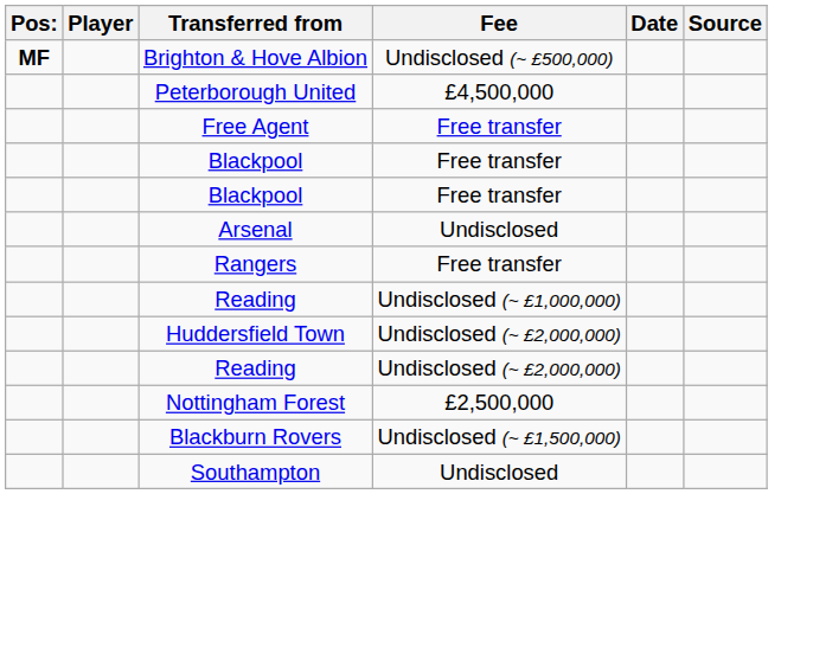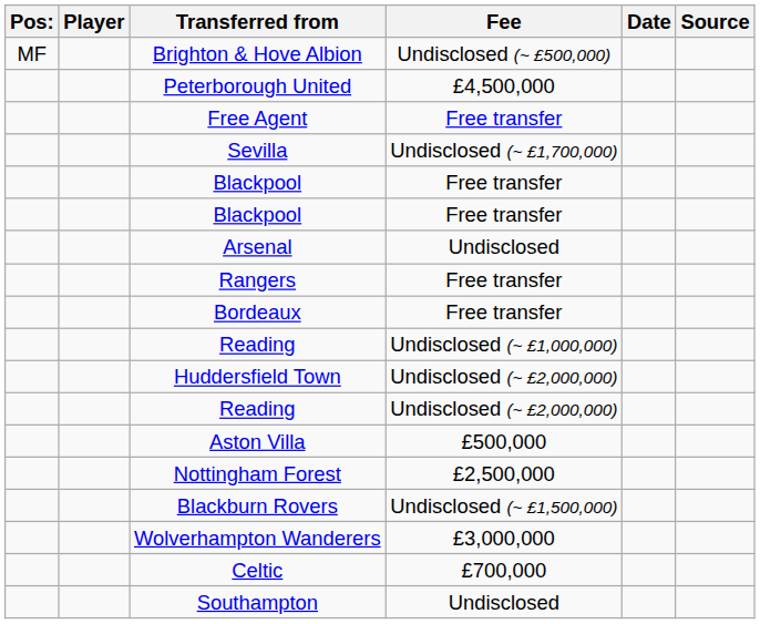 <table class="wikitable sortable" style="text-align:center; font-size:95%;">
 <tr>
 <th>Pos:</th>
 <th>Player</th>
 <th>Transferred from</th>
 <th>Fee</th>
 <th>Date</th>
 <th>Source</th>
 </tr>
 <tr>
-<td style="text-align:center;"><strong>MF</strong></td>
+<td style="text-align:center;">MF</td>
 <td></td>
 <td> <a href='#'>Brighton & Hove Albion</a></td>
 <td>Undisclosed <small><em> (~ £500,000)</em></small></td>
 <td></td>
 <td></td>
 </tr>
 <tr>
 <td style="text-align:center;"></td>
 <td></td>
 <td> <a href='#'>Peterborough United</a></td>
 <td>£4,500,000</td>
 <td></td>
 <td></td>
 </tr>
 <tr>
 <td style="text-align:center;"></td>
 <td></td>
 <td><a href='#'>Free Agent</a></td>
 <td><a href='#'>Free transfer</a></td>
+<td></td>
+<td></td>
+</tr>
+<tr>
+<td style="text-align:center;"></td>
+<td></td>
+<td> <a href='#'>Sevilla</a></td>
+<td>Undisclosed <small><em> (~ £1,700,000)</em></small></td>
 <td></td>
 <td></td>
 </tr>
 <tr>
 <td style="text-align:center;"></td>
 <td></td>
 <td> <a href='#'>Blackpool</a></td>
 <td>Free transfer</td>
 <td></td>
 <td></td>
 </tr>
 <tr>
 <td style="text-align:center;"></td>
 <td></td>
 <td> <a href='#'>Blackpool</a></td>
 <td>Free transfer</td>
 <td></td>
 <td></td>
 </tr>
 <tr>
 <td style="text-align:center;"></td>
 <td></td>
 <td> <a href='#'>Arsenal</a></td>
 <td>Undisclosed</td>
 <td></td>
 <td></td>
 </tr>
 <tr>
 <td style="text-align:center;"></td>
 <td></td>
 <td> <a href='#'>Rangers</a></td>
 <td>Free transfer</td>
 <td></td>
 <td></td>
 </tr>
 <tr>
 <td style="text-align:center;"></td>
 <td></td>
+<td> <a href='#'>Bordeaux</a></td>
+<td>Free transfer</td>
+<td></td>
+<td></td>
+</tr>
+<tr>
+<td style="text-align:center;"></td>
+<td></td>
 <td> <a href='#'>Reading</a></td>
 <td>Undisclosed <small><em> (~ £1,000,000)</em></small></td>
 <td></td>
 <td></td>
 </tr>
 <tr>
 <td style="text-align:center;"></td>
 <td></td>
 <td> <a href='#'>Huddersfield Town</a></td>
 <td>Undisclosed <small><em> (~ £2,000,000)</em></small></td>
 <td></td>
 <td></td>
 </tr>
 <tr>
 <td style="text-align:center;"></td>
 <td></td>
 <td> <a href='#'>Reading</a></td>
 <td>Undisclosed <small><em> (~ £2,000,000)</em></small></td>
 <td></td>
 <td></td>
 </tr>
 <tr>
 <td style="text-align:center;"></td>
 <td></td>
+<td> <a href='#'>Aston Villa</a></td>
+<td>£500,000</td>
+<td></td>
+<td></td>
+</tr>
+<tr>
+<td style="text-align:center;"></td>
+<td></td>
 <td> <a href='#'>Nottingham Forest</a></td>
 <td>£2,500,000</td>
 <td></td>
 <td></td>
 </tr>
 <tr>
 <td style="text-align:center;"></td>
 <td></td>
 <td> <a href='#'>Blackburn Rovers</a></td>
 <td>Undisclosed <small><em>(~ £1,500,000)</em></small></td>
 <td></td>
 <td></td>
 </tr>
 <tr>
 <td style="text-align:center;"></td>
 <td></td>
+<td> <a href='#'>Wolverhampton Wanderers</a></td>
+<td>£3,000,000</td>
+<td></td>
+<td></td>
+</tr>
+<tr>
+<td style="text-align:center;"></td>
+<td></td>
+<td> <a href='#'>Celtic</a></td>
+<td>£700,000</td>
+<td></td>
+<td></td>
+</tr>
+<tr>
+<td style="text-align:center;"></td>
+<td></td>
 <td> <a href='#'>Southampton</a></td>
 <td>Undisclosed</td>
 <td></td>
 <td></td>
 </tr>
 </table>
